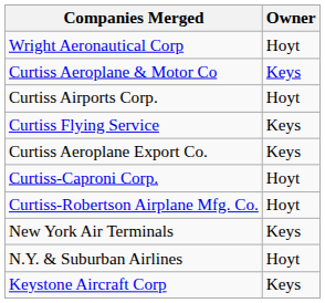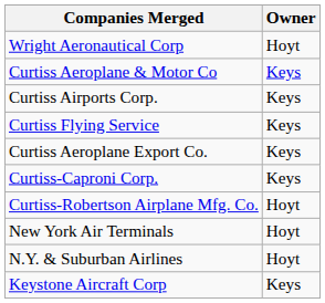 <table class="wikitable">
 <tr style="background-color:#DDDDDD;text-align:center;">
 </tr>
 <tr>
 <th>Companies Merged</th>
 <th>Owner</th>
 </tr>
 <tr>
 <td><a href='#'>Wright Aeronautical Corp</a></td>
 <td>Hoyt</td>
 </tr>
 <tr>
 <td><a href='#'>Curtiss Aeroplane & Motor Co</a></td>
 <td><a href='#'>Keys</a></td>
 </tr>
 <tr>
 <td>Curtiss Airports Corp.</td>
-<td>Hoyt</td>
+<td>Keys</td>
 </tr>
 <tr>
 <td><a href='#'>Curtiss Flying Service</a></td>
 <td>Keys</td>
 </tr>
 <tr>
 <td>Curtiss Aeroplane Export Co.</td>
 <td>Keys</td>
 </tr>
 <tr>
 <td><a href='#'>Curtiss-Caproni Corp.</a></td>
-<td>Hoyt</td>
+<td>Keys</td>
 </tr>
 <tr>
 <td><a href='#'>Curtiss-Robertson Airplane Mfg. Co.</a></td>
 <td>Hoyt</td>
 </tr>
 <tr>
 <td>New York Air Terminals</td>
-<td>Keys</td>
+<td>Hoyt</td>
 </tr>
 <tr>
 <td>N.Y. & Suburban Airlines</td>
 <td>Hoyt</td>
 </tr>
 <tr>
 <td><a href='#'>Keystone Aircraft Corp</a></td>
 <td>Keys</td>
 </tr>
 </table>
